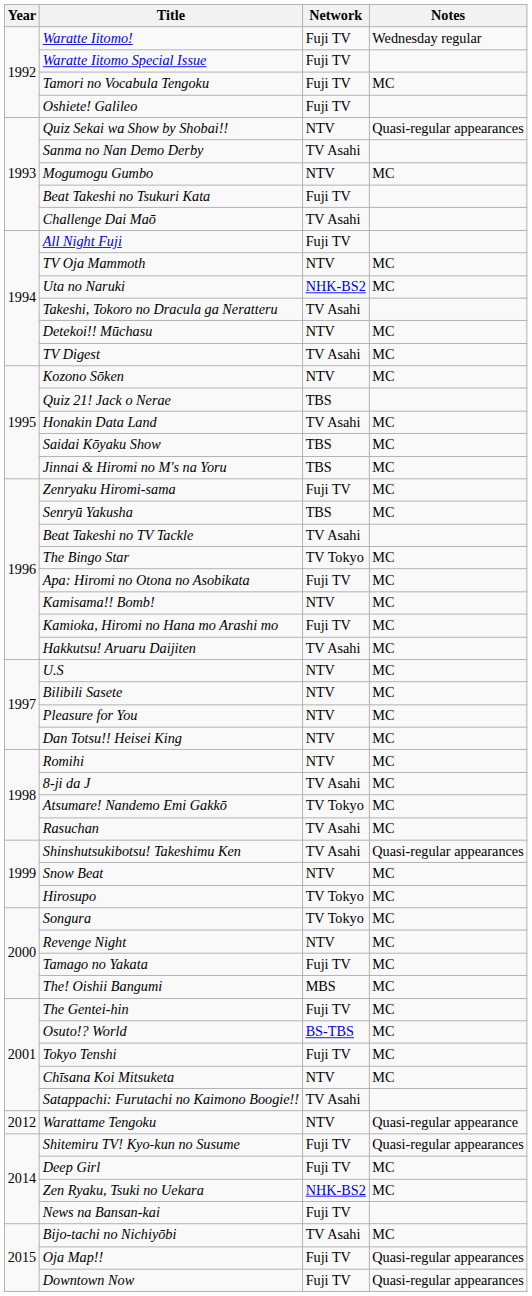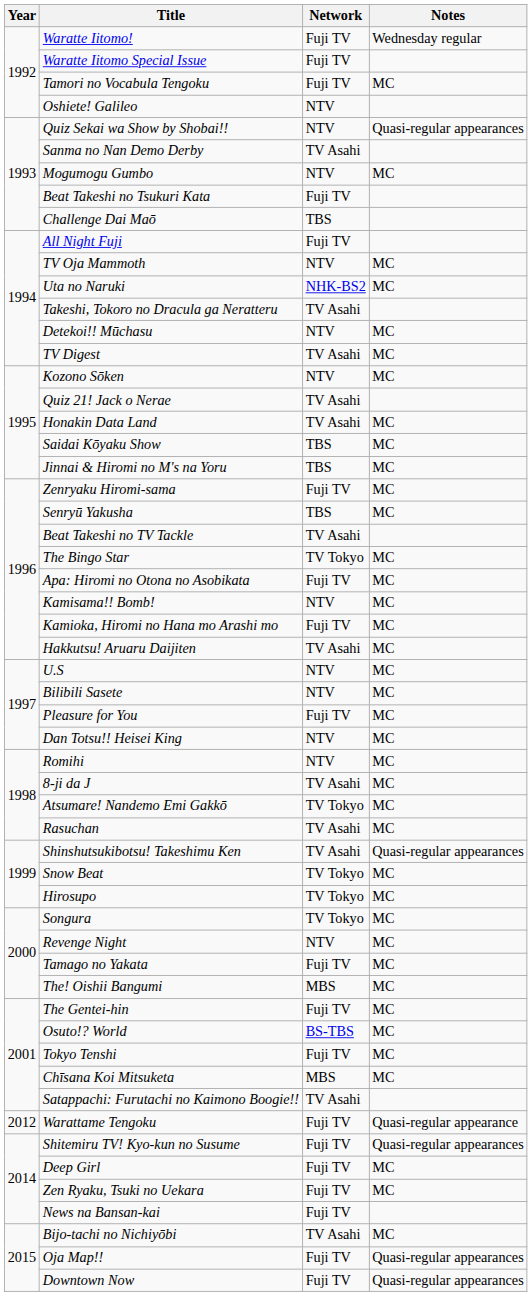 <table class="wikitable">
 <tr>
 <th>Year</th>
 <th>Title</th>
 <th>Network</th>
 <th>Notes</th>
 </tr>
 <tr>
 <td rowspan="4">1992</td>
 <td><em><a href='#'>Waratte Iitomo!</a></em></td>
 <td>Fuji TV</td>
 <td>Wednesday regular</td>
 </tr>
 <tr>
 <td><em><a href='#'>Waratte Iitomo Special Issue</a></em></td>
 <td>Fuji TV</td>
 <td></td>
 </tr>
 <tr>
 <td><em>Tamori no Vocabula Tengoku</em></td>
 <td>Fuji TV</td>
 <td>MC</td>
 </tr>
 <tr>
 <td><em>Oshiete! Galileo</em></td>
-<td>Fuji TV</td>
+<td>NTV</td>
 <td></td>
 </tr>
 <tr>
 <td rowspan="5">1993</td>
 <td><em>Quiz Sekai wa Show by Shobai!!</em></td>
 <td>NTV</td>
 <td>Quasi-regular appearances</td>
 </tr>
 <tr>
 <td><em>Sanma no Nan Demo Derby</em></td>
 <td>TV Asahi</td>
 <td></td>
 </tr>
 <tr>
 <td><em>Mogumogu Gumbo</em></td>
 <td>NTV</td>
 <td>MC</td>
 </tr>
 <tr>
 <td><em>Beat Takeshi no Tsukuri Kata</em></td>
 <td>Fuji TV</td>
 <td></td>
 </tr>
 <tr>
 <td><em>Challenge Dai Maō</em></td>
-<td>TV Asahi</td>
+<td>TBS</td>
 <td></td>
 </tr>
 <tr>
 <td rowspan="6">1994</td>
 <td><em><a href='#'>All Night Fuji</a></em></td>
 <td>Fuji TV</td>
 <td></td>
 </tr>
 <tr>
 <td><em>TV Oja Mammoth</em></td>
 <td>NTV</td>
 <td>MC</td>
 </tr>
 <tr>
 <td><em>Uta no Naruki</em></td>
 <td><a href='#'>NHK-BS2</a></td>
 <td>MC</td>
 </tr>
 <tr>
 <td><em>Takeshi, Tokoro no Dracula ga Neratteru</em></td>
 <td>TV Asahi</td>
 <td></td>
 </tr>
 <tr>
 <td><em>Detekoi!! Mūchasu</em></td>
 <td>NTV</td>
 <td>MC</td>
 </tr>
 <tr>
 <td><em>TV Digest</em></td>
 <td>TV Asahi</td>
 <td>MC</td>
 </tr>
 <tr>
 <td rowspan="5">1995</td>
 <td><em>Kozono Sōken</em></td>
 <td>NTV</td>
 <td>MC</td>
 </tr>
 <tr>
 <td><em>Quiz 21! Jack o Nerae</em></td>
-<td>TBS</td>
+<td>TV Asahi</td>
 <td></td>
 </tr>
 <tr>
 <td><em>Honakin Data Land</em></td>
 <td>TV Asahi</td>
 <td>MC</td>
 </tr>
 <tr>
 <td><em>Saidai Kōyaku Show</em></td>
 <td>TBS</td>
 <td>MC</td>
 </tr>
 <tr>
 <td><em>Jinnai & Hiromi no M's na Yoru</em></td>
 <td>TBS</td>
 <td>MC</td>
 </tr>
 <tr>
 <td rowspan="8">1996</td>
 <td><em>Zenryaku Hiromi-sama</em></td>
 <td>Fuji TV</td>
 <td>MC</td>
 </tr>
 <tr>
 <td><em>Senryū Yakusha</em></td>
 <td>TBS</td>
 <td>MC</td>
 </tr>
 <tr>
 <td><em>Beat Takeshi no TV Tackle</em></td>
 <td>TV Asahi</td>
 <td></td>
 </tr>
 <tr>
 <td><em>The Bingo Star</em></td>
 <td>TV Tokyo</td>
 <td>MC</td>
 </tr>
 <tr>
 <td><em>Apa: Hiromi no Otona no Asobikata</em></td>
 <td>Fuji TV</td>
 <td>MC</td>
 </tr>
 <tr>
 <td><em>Kamisama!! Bomb!</em></td>
 <td>NTV</td>
 <td>MC</td>
 </tr>
 <tr>
 <td><em>Kamioka, Hiromi no Hana mo Arashi mo</em></td>
 <td>Fuji TV</td>
 <td>MC</td>
 </tr>
 <tr>
 <td><em>Hakkutsu! Aruaru Daijiten</em></td>
 <td>TV Asahi</td>
 <td>MC</td>
 </tr>
 <tr>
 <td rowspan="4">1997</td>
 <td><em>U.S</em></td>
 <td>NTV</td>
 <td>MC</td>
 </tr>
 <tr>
 <td><em>Bilibili Sasete</em></td>
 <td>NTV</td>
 <td>MC</td>
 </tr>
 <tr>
 <td><em>Pleasure for You</em></td>
-<td>NTV</td>
+<td>Fuji TV</td>
 <td>MC</td>
 </tr>
 <tr>
 <td><em>Dan Totsu!! Heisei King</em></td>
 <td>NTV</td>
 <td>MC</td>
 </tr>
 <tr>
 <td rowspan="4">1998</td>
 <td><em>Romihi</em></td>
 <td>NTV</td>
 <td>MC</td>
 </tr>
 <tr>
 <td><em>8-ji da J</em></td>
 <td>TV Asahi</td>
 <td>MC</td>
 </tr>
 <tr>
 <td><em>Atsumare! Nandemo Emi Gakkō</em></td>
 <td>TV Tokyo</td>
 <td>MC</td>
 </tr>
 <tr>
 <td><em>Rasuchan</em></td>
 <td>TV Asahi</td>
 <td>MC</td>
 </tr>
 <tr>
 <td rowspan="3">1999</td>
 <td><em>Shinshutsukibotsu! Takeshimu Ken</em></td>
 <td>TV Asahi</td>
 <td>Quasi-regular appearances</td>
 </tr>
 <tr>
 <td><em>Snow Beat</em></td>
-<td>NTV</td>
+<td>TV Tokyo</td>
 <td>MC</td>
 </tr>
 <tr>
 <td><em>Hirosupo</em></td>
 <td>TV Tokyo</td>
 <td>MC</td>
 </tr>
 <tr>
 <td rowspan="4">2000</td>
 <td><em>Songura</em></td>
 <td>TV Tokyo</td>
 <td>MC</td>
 </tr>
 <tr>
 <td><em>Revenge Night</em></td>
 <td>NTV</td>
 <td>MC</td>
 </tr>
 <tr>
 <td><em>Tamago no Yakata</em></td>
 <td>Fuji TV</td>
 <td>MC</td>
 </tr>
 <tr>
 <td><em>The! Oishii Bangumi</em></td>
 <td>MBS</td>
 <td>MC</td>
 </tr>
 <tr>
 <td rowspan="5">2001</td>
 <td><em>The Gentei-hin</em></td>
 <td>Fuji TV</td>
 <td>MC</td>
 </tr>
 <tr>
 <td><em>Osuto!? World</em></td>
 <td><a href='#'>BS-TBS</a></td>
 <td>MC</td>
 </tr>
 <tr>
 <td><em>Tokyo Tenshi</em></td>
 <td>Fuji TV</td>
 <td>MC</td>
 </tr>
 <tr>
 <td><em>Chīsana Koi Mitsuketa</em></td>
-<td>NTV</td>
+<td>MBS</td>
 <td>MC</td>
 </tr>
 <tr>
 <td><em>Satappachi: Furutachi no Kaimono Boogie!!</em></td>
 <td>TV Asahi</td>
 <td></td>
 </tr>
 <tr>
 <td>2012</td>
 <td><em>Warattame Tengoku</em></td>
-<td>NTV</td>
+<td>Fuji TV</td>
 <td>Quasi-regular appearance</td>
 </tr>
 <tr>
 <td rowspan="4">2014</td>
 <td><em>Shitemiru TV! Kyo-kun no Susume</em></td>
 <td>Fuji TV</td>
 <td>Quasi-regular appearances</td>
 </tr>
 <tr>
 <td><em>Deep Girl</em></td>
 <td>Fuji TV</td>
 <td>MC</td>
 </tr>
 <tr>
 <td><em>Zen Ryaku, Tsuki no Uekara</em></td>
-<td><a href='#'>NHK-BS2</a></td>
+<td>Fuji TV</td>
 <td>MC</td>
 </tr>
 <tr>
 <td><em>News na Bansan-kai</em></td>
 <td>Fuji TV</td>
 <td></td>
 </tr>
 <tr>
 <td rowspan="3">2015</td>
 <td><em>Bijo-tachi no Nichiyōbi</em></td>
 <td>TV Asahi</td>
 <td>MC</td>
 </tr>
 <tr>
 <td><em>Oja Map!!</em></td>
 <td>Fuji TV</td>
 <td>Quasi-regular appearances</td>
 </tr>
 <tr>
 <td><em>Downtown Now</em></td>
 <td>Fuji TV</td>
 <td>Quasi-regular appearances</td>
 </tr>
 </table>
